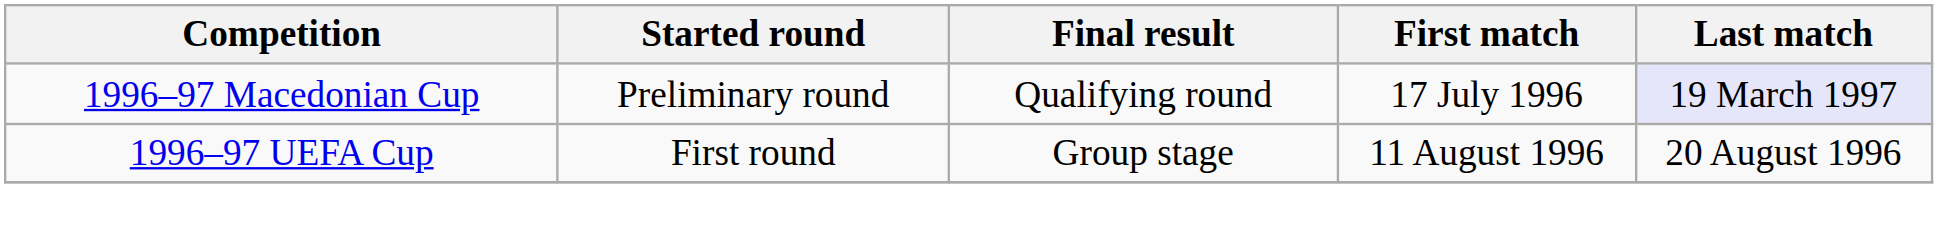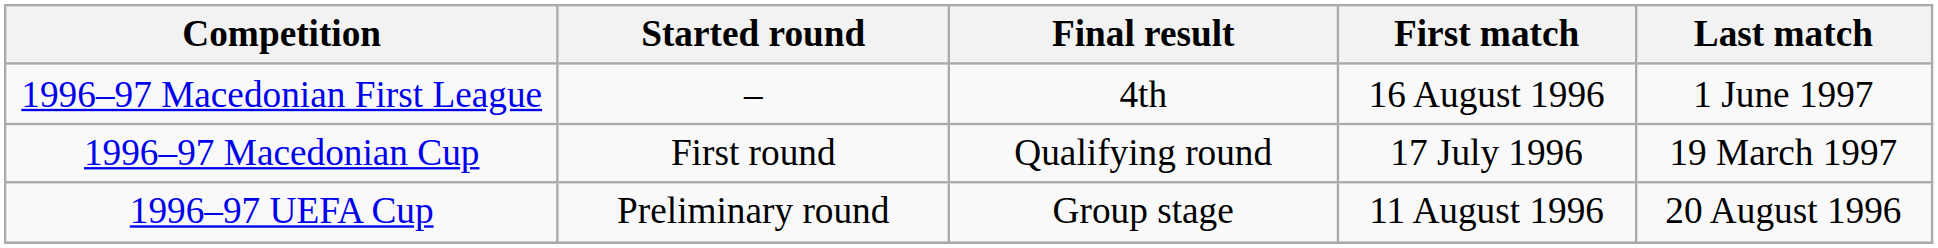 <table class="wikitable" style="text-align: center;">
 <tr>
 <th width="230">Competition</th>
 <th width="160">Started round</th>
 <th width="160">Final result</th>
 <th width="120">First match</th>
 <th width="120">Last match</th>
 </tr>
 <tr>
+<td><a href='#'>1996–97 Macedonian First League</a></td>
+<td>–</td>
+<td>4th</td>
+<td>16 August 1996</td>
+<td>1 June 1997</td>
+</tr>
+<tr>
 <td><a href='#'>1996–97 Macedonian Cup</a></td>
-<td>Preliminary round</td>
+<td>First round</td>
 <td>Qualifying round</td>
 <td>17 July 1996</td>
-<td style="background: lavender;">19 March 1997</td>
+<td>19 March 1997</td>
 </tr>
 <tr>
 <td><a href='#'>1996–97 UEFA Cup</a></td>
-<td>First round</td>
+<td>Preliminary round</td>
 <td>Group stage</td>
 <td>11 August 1996</td>
 <td>20 August 1996</td>
 </tr>
 <tr>
 </tr>
 </table>
